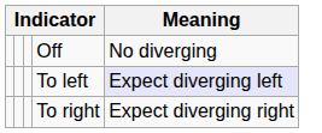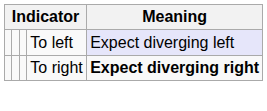 <table class="wikitable">
 <tr>
 <th colspan=4>Indicator</th>
 <th>Meaning</th>
-</tr>
-<tr>
-<td></td>
-<td></td>
-<td></td>
-<td>Off</td>
-<td>No diverging</td>
 </tr>
 <tr>
 <td></td>
 <td></td>
 <td></td>
 <td>To left</td>
 <td style="background: lavender;">Expect diverging left</td>
 </tr>
 <tr>
 <td></td>
 <td></td>
 <td></td>
 <td>To right</td>
-<td>Expect diverging right</td>
+<td><strong>Expect diverging right</strong></td>
 </tr>
 </table>
